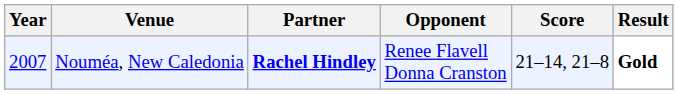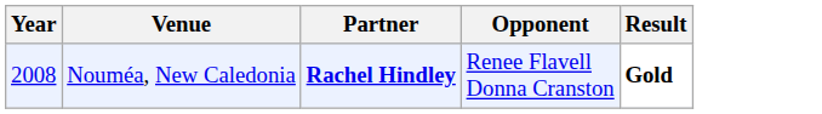 <table class="sortable wikitable" style="font-size: 90%;">
 <tr>
 <th>Year</th>
 <th>Venue</th>
 <th>Partner</th>
 <th>Opponent</th>
-<th>Score</th>
 <th>Result</th>
 </tr>
 <tr style="background:#ECF2FF">
-<td align="center"><a href='#'>2007</a></td>
+<td align="center"><a href='#'>2008</a></td>
 <td align="left"><a href='#'>Nouméa</a>, <a href='#'>New Caledonia</a></td>
 <td align="left"><strong> <a href='#'>Rachel Hindley</a></strong></td>
 <td align="left"> <a href='#'>Renee Flavell</a><br> <a href='#'>Donna Cranston</a></td>
-<td align="left">21–14, 21–8</td>
 <td style="text-align:left; background:white"> <strong>Gold</strong></td>
 </tr>
 </table>
